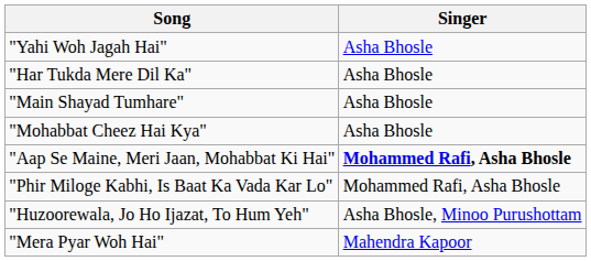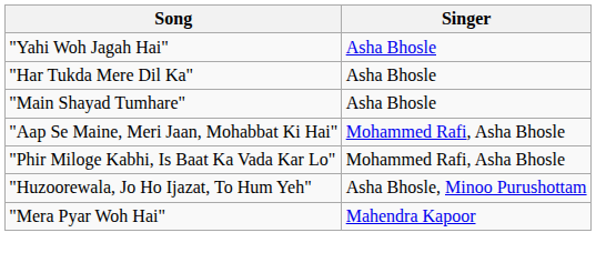 <table class="wikitable">
 <tr>
 <th>Song</th>
 <th>Singer</th>
 </tr>
 <tr>
 <td>"Yahi Woh Jagah Hai"</td>
 <td><a href='#'>Asha Bhosle</a></td>
 </tr>
 <tr>
 <td>"Har Tukda Mere Dil Ka"</td>
 <td>Asha Bhosle</td>
 </tr>
 <tr>
 <td>"Main Shayad Tumhare"</td>
 <td>Asha Bhosle</td>
 </tr>
 <tr>
-<td>"Mohabbat Cheez Hai Kya"</td>
-<td>Asha Bhosle</td>
-</tr>
-<tr>
 <td>"Aap Se Maine, Meri Jaan, Mohabbat Ki Hai"</td>
-<td><strong><a href='#'>Mohammed Rafi</a>, Asha Bhosle</strong></td>
+<td><a href='#'>Mohammed Rafi</a>, Asha Bhosle</td>
 </tr>
 <tr>
 <td>"Phir Miloge Kabhi, Is Baat Ka Vada Kar Lo"</td>
 <td>Mohammed Rafi, Asha Bhosle</td>
 </tr>
 <tr>
 <td>"Huzoorewala, Jo Ho Ijazat, To Hum Yeh"</td>
 <td>Asha Bhosle, <a href='#'>Minoo Purushottam</a></td>
 </tr>
 <tr>
 <td>"Mera Pyar Woh Hai"</td>
 <td><a href='#'>Mahendra Kapoor</a></td>
 </tr>
 <tr>
 </tr>
 </table>
